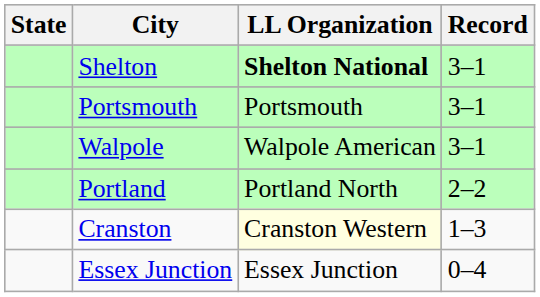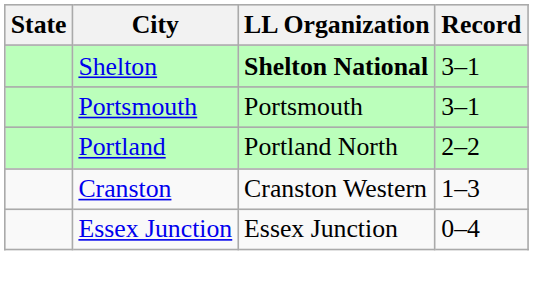 <table class="wikitable">
 <tr>
 <th>State</th>
 <th>City</th>
 <th>LL Organization</th>
 <th>Record</th>
 </tr>
 <tr bgcolor=#bbffbb>
 <td><strong></strong></td>
 <td><a href='#'>Shelton</a></td>
 <td><strong>Shelton National</strong></td>
 <td>3–1</td>
 </tr>
 <tr bgcolor=#bbffbb>
 <td><strong></strong></td>
 <td><a href='#'>Portsmouth</a></td>
 <td>Portsmouth</td>
 <td>3–1</td>
 </tr>
 <tr bgcolor=#bbffbb>
 <td><strong></strong></td>
-<td><a href='#'>Walpole</a></td>
-<td>Walpole American</td>
-<td>3–1</td>
-</tr>
-<tr bgcolor=#bbffbb>
-<td><strong></strong></td>
 <td><a href='#'>Portland</a></td>
 <td>Portland North</td>
 <td>2–2</td>
 </tr>
 <tr>
 <td><strong></strong></td>
 <td><a href='#'>Cranston</a></td>
-<td style="background: lightyellow;">Cranston Western</td>
+<td>Cranston Western</td>
 <td>1–3</td>
 </tr>
 <tr>
 <td><strong></strong></td>
 <td><a href='#'>Essex Junction</a></td>
 <td>Essex Junction</td>
 <td>0–4</td>
 </tr>
 </table>
